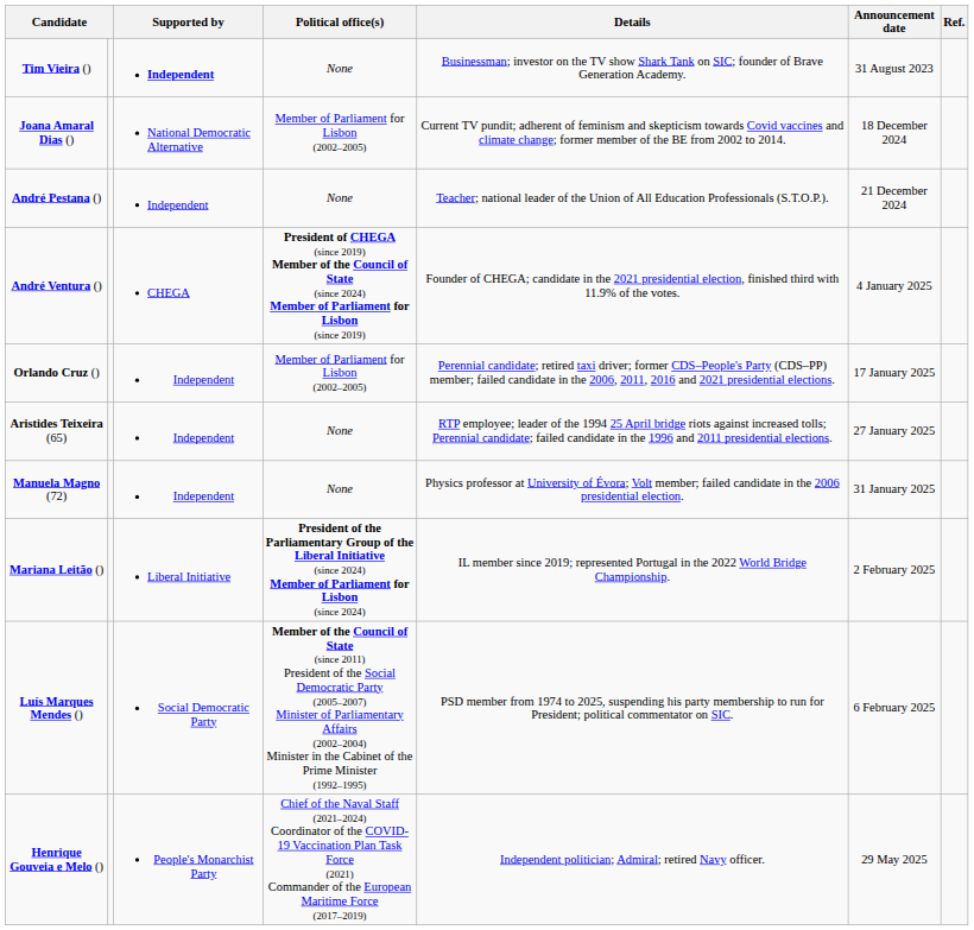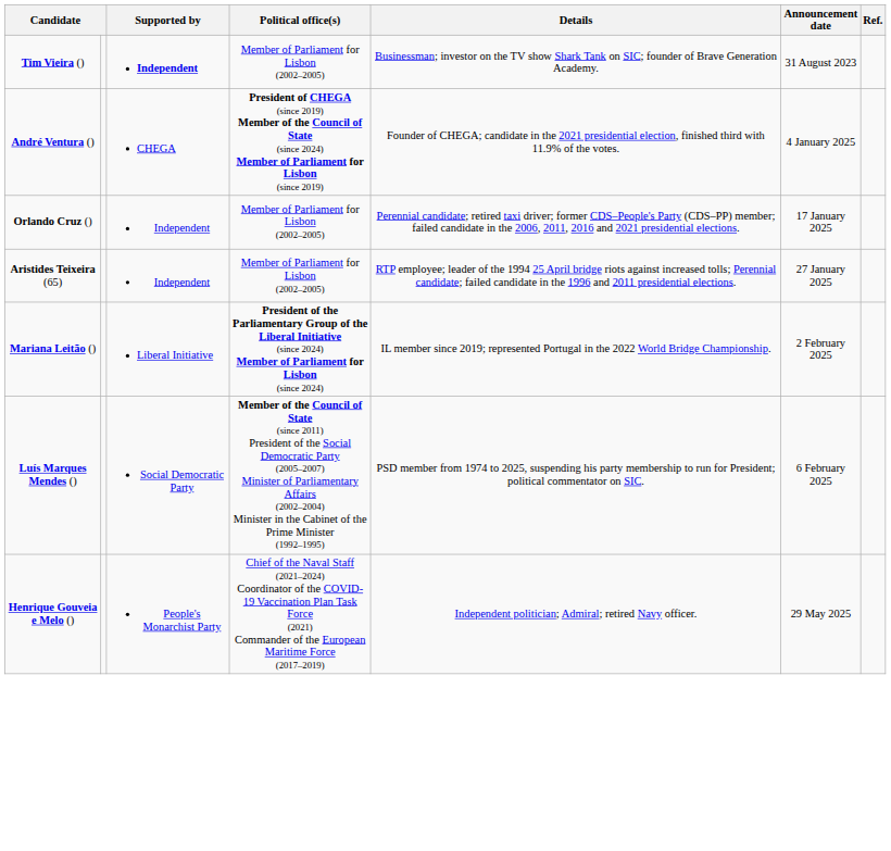 <table class="wikitable" style="text-align:center;">
 <tr>
 <th colspan="2">Candidate</th>
 <th>Supported by</th>
 <th style="width:16%;">Political office(s)</th>
 <th>Details</th>
 <th>Announcement<br>date</th>
 <th>Ref.</th>
 </tr>
 <tr>
 <td><strong><a href='#'>Tim Vieira</a></strong> ()</td>
 <td></td>
 <td align=left><strong><br><ul><li> <a href='#'>Independent</a></li></ul></strong></td>
-<td><em>None</em></td>
+<td><a href='#'>Member of Parliament</a> for <a href='#'>Lisbon</a><br><small>(2002–2005)</small></td>
 <td><a href='#'>Businessman</a>; investor on the TV show <a href='#'>Shark Tank</a> on <a href='#'>SIC</a>; founder of Brave Generation Academy.</td>
 <td>31 August 2023</td>
-<td></td>
-</tr>
-<tr>
-<td><strong><a href='#'>Joana Amaral Dias</a></strong> ()</td>
-<td></td>
-<td align=left><br><ul><li> <a href='#'>National Democratic Alternative</a></li></ul></td>
-<td><a href='#'>Member of Parliament</a> for <a href='#'>Lisbon</a><br><small>(2002–2005)</small></td>
-<td>Current TV pundit; adherent of feminism and skepticism towards <a href='#'>Covid vaccines</a> and <a href='#'>climate change</a>; former member of the BE from 2002 to 2014.</td>
-<td>18 December 2024</td>
-<td></td>
-</tr>
-<tr>
-<td><strong><a href='#'>André Pestana</a></strong> ()</td>
-<td></td>
-<td align=left><br><ul><li> <a href='#'>Independent</a></li></ul></td>
-<td><em>None</em></td>
-<td><a href='#'>Teacher</a>; national leader of the Union of All Education Professionals (S.T.O.P.).</td>
-<td>21 December 2024</td>
 <td></td>
 </tr>
 <tr>
 <td><strong><a href='#'>André Ventura</a></strong> ()</td>
 <td></td>
 <td align=left><br><ul><li> <a href='#'>CHEGA</a></li></ul></td>
 <td><strong>President of <a href='#'>CHEGA</a></strong><br><small>(since 2019)</small><br><strong>Member of the <a href='#'>Council of State</a></strong><br><small>(since 2024)</small><br><strong><a href='#'>Member of Parliament</a> for <a href='#'>Lisbon</a></strong><br><small>(since 2019)</small></td>
 <td>Founder of CHEGA; candidate in the <a href='#'>2021 presidential election</a>, finished third with 11.9% of the votes.</td>
 <td>4 January 2025</td>
 <td></td>
 </tr>
 <tr>
 <td><strong>Orlando Cruz</strong> ()</td>
 <td></td>
 <td><br><ul><li> <a href='#'>Independent</a></li></ul></td>
 <td><a href='#'>Member of Parliament</a> for <a href='#'>Lisbon</a><br><small>(2002–2005)</small></td>
 <td><a href='#'>Perennial candidate</a>; retired <a href='#'>taxi</a> driver; former <a href='#'>CDS–People's Party</a> (CDS–PP) member; failed candidate in the <a href='#'>2006</a>, <a href='#'>2011</a>, <a href='#'>2016</a> and <a href='#'>2021 presidential elections</a>.</td>
 <td>17 January 2025</td>
 <td></td>
 </tr>
 <tr>
 <td><strong>Aristides Teixeira</strong> (65)</td>
 <td></td>
 <td><br><ul><li> <a href='#'>Independent</a></li></ul></td>
-<td><em>None</em></td>
+<td><a href='#'>Member of Parliament</a> for <a href='#'>Lisbon</a><br><small>(2002–2005)</small></td>
 <td><a href='#'>RTP</a> employee; leader of the 1994 <a href='#'>25 April bridge</a> riots against increased tolls; <a href='#'>Perennial candidate</a>; failed candidate in the <a href='#'>1996</a> and <a href='#'>2011 presidential elections</a>.</td>
 <td>27 January 2025</td>
-<td></td>
-</tr>
-<tr>
-<td><strong><a href='#'>Manuela Magno</a></strong> (72)</td>
-<td></td>
-<td><br><ul><li> <a href='#'>Independent</a></li></ul></td>
-<td><em>None</em></td>
-<td>Physics professor at <a href='#'>University of Évora</a>; <a href='#'>Volt</a> member; failed candidate in the <a href='#'>2006 presidential election</a>.</td>
-<td>31 January 2025</td>
 <td></td>
 </tr>
 <tr>
 <td><strong><a href='#'>Mariana Leitão</a></strong> ()</td>
 <td></td>
 <td align=left><br><ul><li> <a href='#'>Liberal Initiative</a></li></ul></td>
 <td><strong>President of the Parliamentary Group of the <a href='#'>Liberal Initiative</a></strong><br><small>(since 2024)</small><br><strong><a href='#'>Member of Parliament</a> for <a href='#'>Lisbon</a></strong><br><small>(since 2024)</small></td>
 <td>IL member since 2019; represented Portugal in the 2022 <a href='#'>World Bridge Championship</a>.</td>
 <td>2 February 2025</td>
 <td></td>
 </tr>
 <tr>
 <td><strong><a href='#'>Luís Marques Mendes</a></strong> ()</td>
 <td></td>
 <td><br><ul><li> <a href='#'>Social Democratic Party</a></li></ul></td>
 <td><strong>Member of the <a href='#'>Council of State</a></strong><br><small>(since 2011)</small><br>President of the <a href='#'>Social Democratic Party</a><br><small>(2005–2007)</small><br><a href='#'>Minister of Parliamentary Affairs</a><br><small>(2002–2004)</small><br>Minister in the Cabinet of the Prime Minister<br><small>(1992–1995)</small><br></td>
 <td>PSD member from 1974 to 2025, suspending his party membership to run for President; political commentator on <a href='#'>SIC</a>.</td>
 <td>6 February 2025</td>
 <td></td>
 </tr>
 <tr>
 <td><strong><a href='#'>Henrique Gouveia e Melo</a></strong> ()</td>
 <td></td>
 <td><br><ul><li> <a href='#'>People's Monarchist Party</a></li></ul></td>
 <td><a href='#'>Chief of the Naval Staff</a><br><small>(2021–2024)</small><br>Coordinator of the <a href='#'>COVID-19 Vaccination Plan Task Force</a><br><small>(2021)</small><br>Commander of the <a href='#'>European Maritime Force</a><br><small>(2017–2019)</small></td>
 <td><a href='#'>Independent politician</a>; <a href='#'>Admiral</a>; retired <a href='#'>Navy</a> officer.</td>
 <td>29 May 2025</td>
 <td></td>
 </tr>
 </table>
